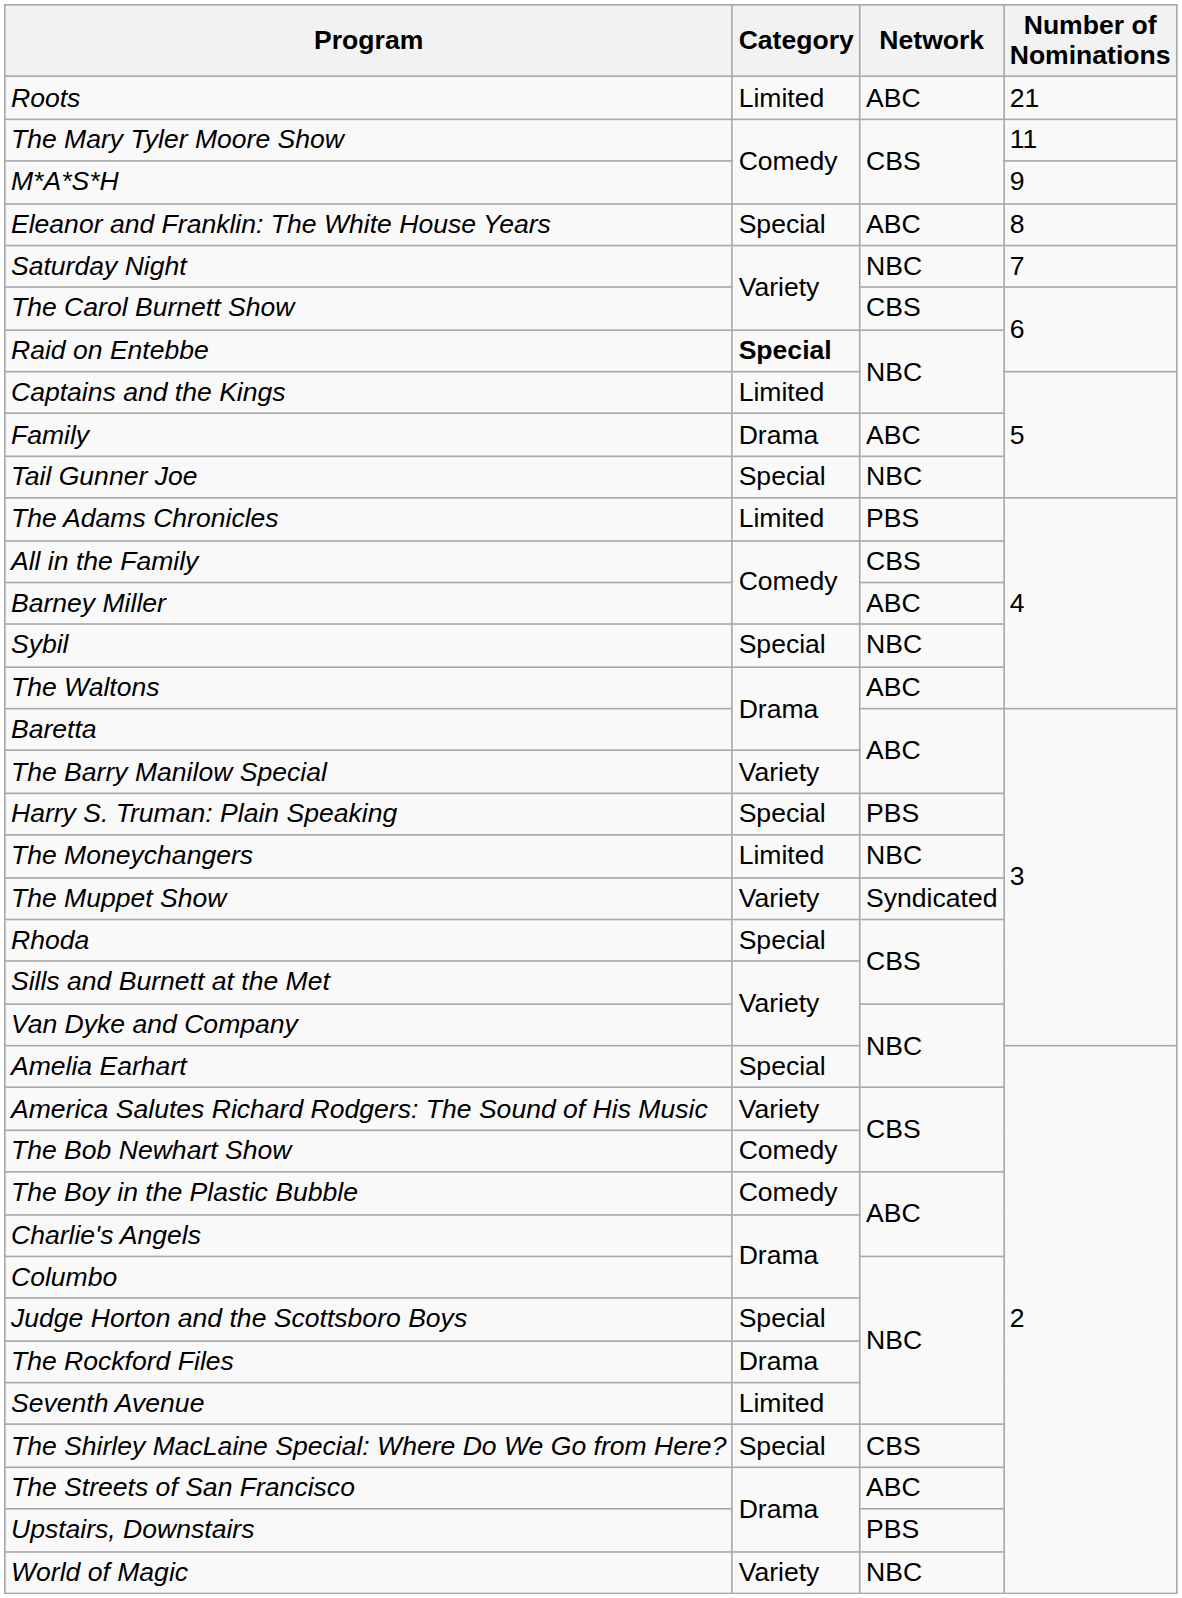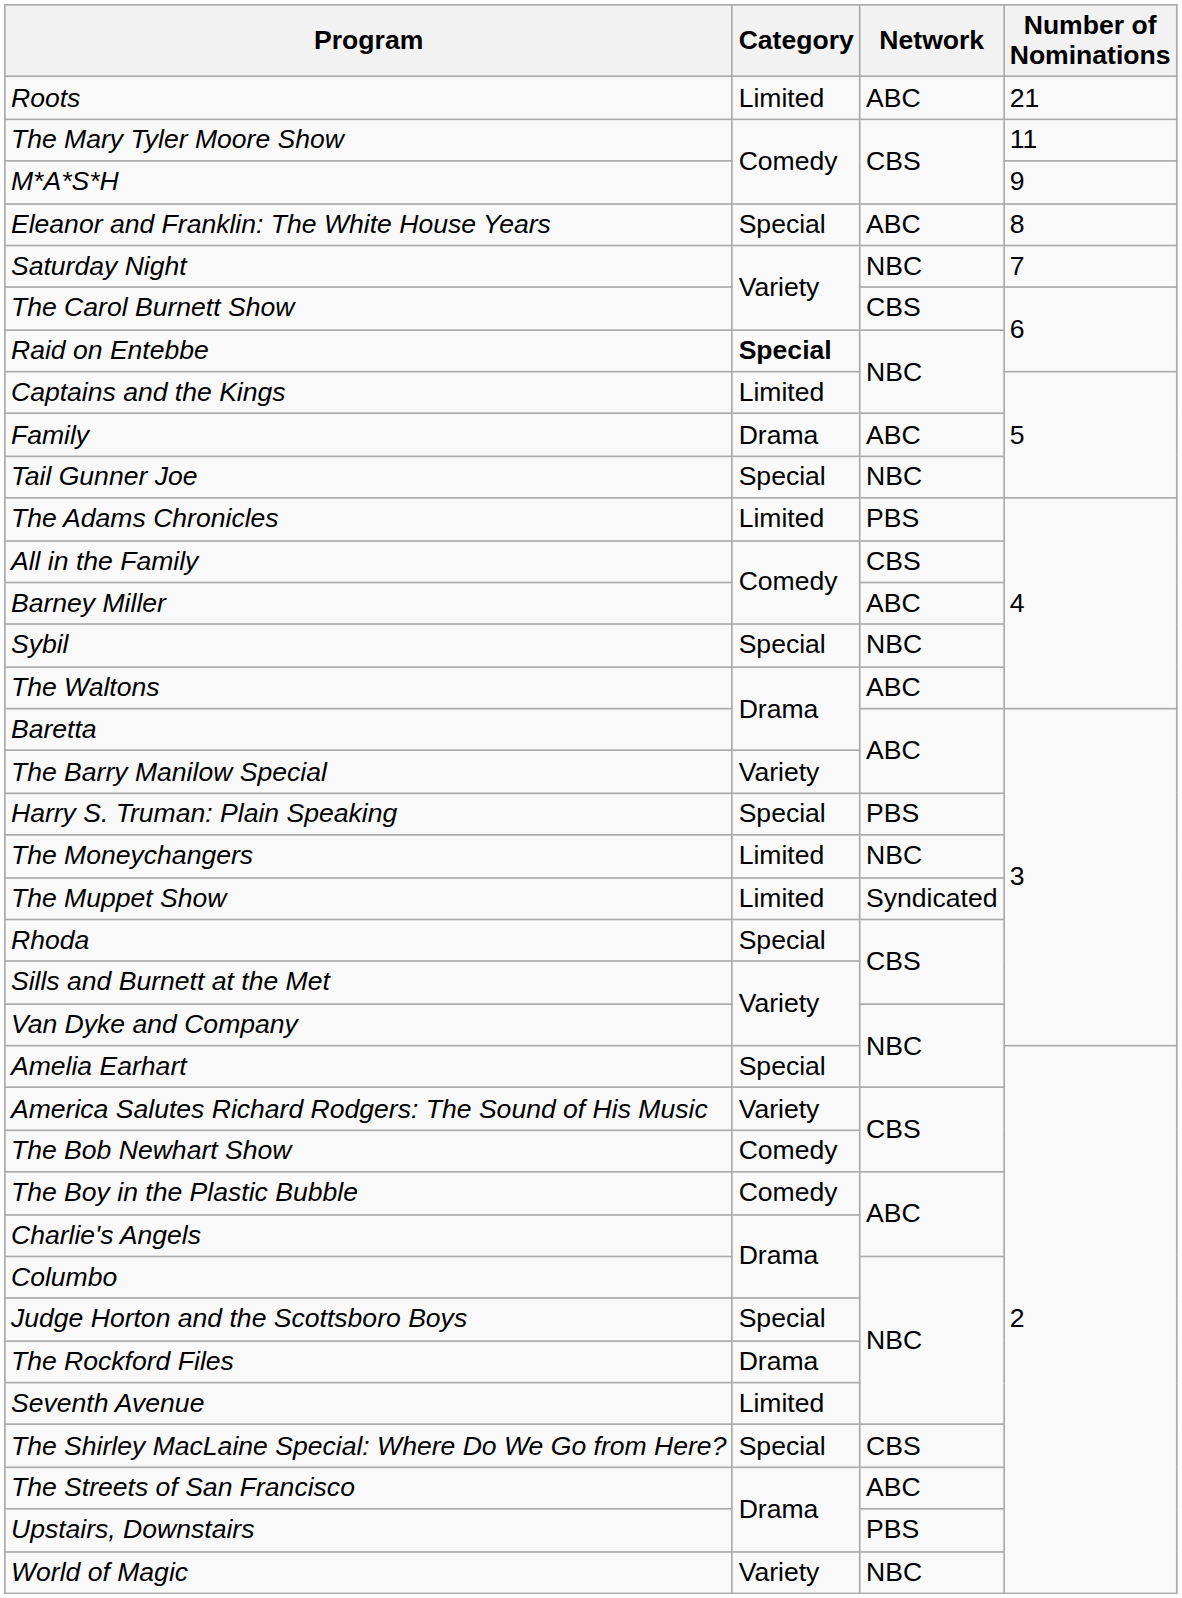 <table class="wikitable">
 <tr>
 <th>Program</th>
 <th>Category</th>
 <th>Network</th>
 <th>Number of<br>Nominations</th>
 </tr>
 <tr>
 <td><em>Roots</em></td>
 <td>Limited</td>
 <td>ABC</td>
 <td>21</td>
 </tr>
 <tr>
 <td><em>The Mary Tyler Moore Show</em></td>
 <td rowspan="2">Comedy</td>
 <td rowspan="2">CBS</td>
 <td>11</td>
 </tr>
 <tr>
 <td><em>M*A*S*H</em></td>
 <td>9</td>
 </tr>
 <tr>
 <td><em>Eleanor and Franklin: The White House Years</em></td>
 <td>Special</td>
 <td>ABC</td>
 <td>8</td>
 </tr>
 <tr>
 <td><em>Saturday Night</em></td>
 <td rowspan="2">Variety</td>
 <td>NBC</td>
 <td>7</td>
 </tr>
 <tr>
 <td><em>The Carol Burnett Show</em></td>
 <td>CBS</td>
 <td rowspan="2">6</td>
 </tr>
 <tr>
 <td><em>Raid on Entebbe</em></td>
 <td><strong>Special</strong></td>
 <td rowspan="2">NBC</td>
 </tr>
 <tr>
 <td><em>Captains and the Kings</em></td>
 <td>Limited</td>
 <td rowspan="3">5</td>
 </tr>
 <tr>
 <td><em>Family</em></td>
 <td>Drama</td>
 <td>ABC</td>
 </tr>
 <tr>
 <td><em>Tail Gunner Joe</em></td>
 <td>Special</td>
 <td>NBC</td>
 </tr>
 <tr>
 <td><em>The Adams Chronicles</em></td>
 <td>Limited</td>
 <td>PBS</td>
 <td rowspan="5">4</td>
 </tr>
 <tr>
 <td><em>All in the Family</em></td>
 <td rowspan="2">Comedy</td>
 <td>CBS</td>
 </tr>
 <tr>
 <td><em>Barney Miller</em></td>
 <td>ABC</td>
 </tr>
 <tr>
 <td><em>Sybil</em></td>
 <td>Special</td>
 <td>NBC</td>
 </tr>
 <tr>
 <td><em>The Waltons</em></td>
 <td rowspan="2">Drama</td>
 <td>ABC</td>
 </tr>
 <tr>
 <td><em>Baretta</em></td>
 <td rowspan="2">ABC</td>
 <td rowspan="8">3</td>
 </tr>
 <tr>
 <td><em>The Barry Manilow Special</em></td>
 <td>Variety</td>
 </tr>
 <tr>
 <td><em>Harry S. Truman: Plain Speaking</em></td>
 <td>Special</td>
 <td>PBS</td>
 </tr>
 <tr>
 <td><em>The Moneychangers</em></td>
 <td>Limited</td>
 <td>NBC</td>
 </tr>
 <tr>
 <td><em>The Muppet Show</em></td>
-<td>Variety</td>
+<td>Limited</td>
 <td>Syndicated</td>
 </tr>
 <tr>
 <td><em>Rhoda</em></td>
 <td>Special</td>
 <td rowspan="2">CBS</td>
 </tr>
 <tr>
 <td><em>Sills and Burnett at the Met</em></td>
 <td rowspan="2">Variety</td>
 </tr>
 <tr>
 <td><em>Van Dyke and Company</em></td>
 <td rowspan="2">NBC</td>
 </tr>
 <tr>
 <td><em>Amelia Earhart</em></td>
 <td>Special</td>
 <td rowspan="13">2</td>
 </tr>
 <tr>
 <td><em>America Salutes Richard Rodgers: The Sound of His Music</em></td>
 <td>Variety</td>
 <td rowspan="2">CBS</td>
 </tr>
 <tr>
 <td><em>The Bob Newhart Show</em></td>
 <td>Comedy</td>
 </tr>
 <tr>
 <td><em>The Boy in the Plastic Bubble</em></td>
 <td>Comedy</td>
 <td rowspan="2">ABC</td>
 </tr>
 <tr>
 <td><em>Charlie's Angels</em></td>
 <td rowspan="2">Drama</td>
 </tr>
 <tr>
 <td><em>Columbo</em></td>
 <td rowspan="4">NBC</td>
 </tr>
 <tr>
 <td><em>Judge Horton and the Scottsboro Boys</em></td>
 <td>Special</td>
 </tr>
 <tr>
 <td><em>The Rockford Files</em></td>
 <td>Drama</td>
 </tr>
 <tr>
 <td><em>Seventh Avenue</em></td>
 <td>Limited</td>
 </tr>
 <tr>
 <td><em>The Shirley MacLaine Special: Where Do We Go from Here?</em></td>
 <td>Special</td>
 <td>CBS</td>
 </tr>
 <tr>
 <td><em>The Streets of San Francisco</em></td>
 <td rowspan="2">Drama</td>
 <td>ABC</td>
 </tr>
 <tr>
 <td><em>Upstairs, Downstairs</em></td>
 <td>PBS</td>
 </tr>
 <tr>
 <td><em>World of Magic</em></td>
 <td>Variety</td>
 <td>NBC</td>
 </tr>
 </table>
